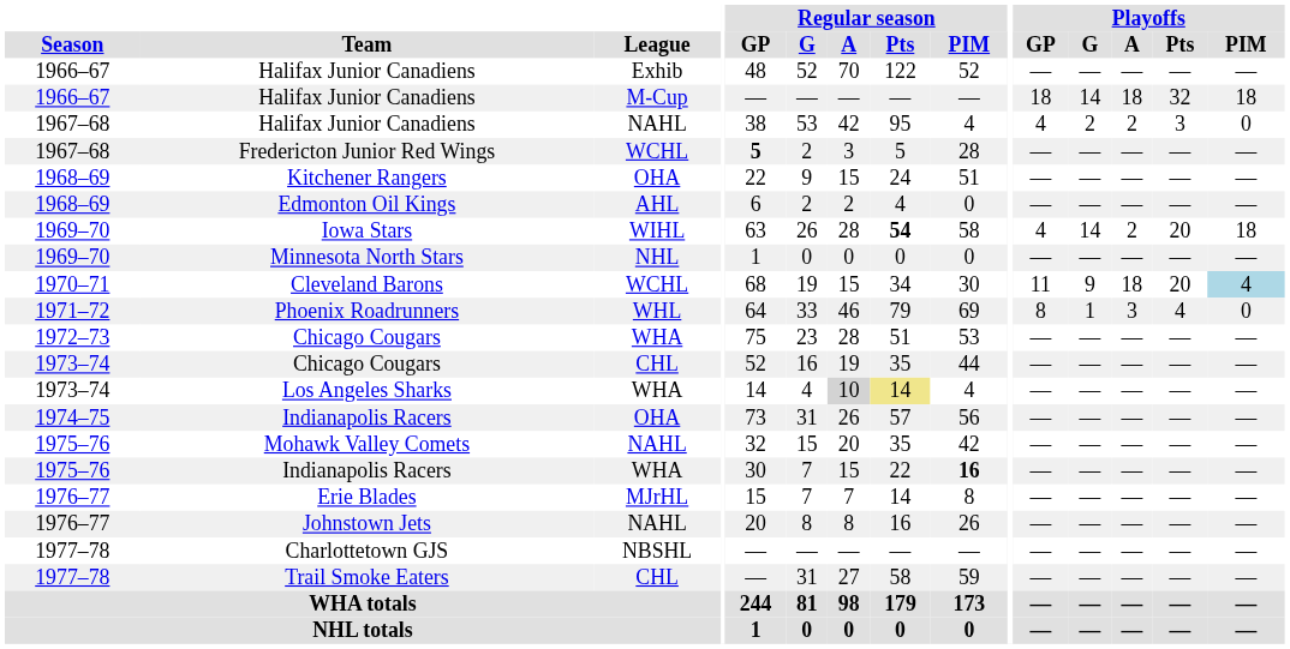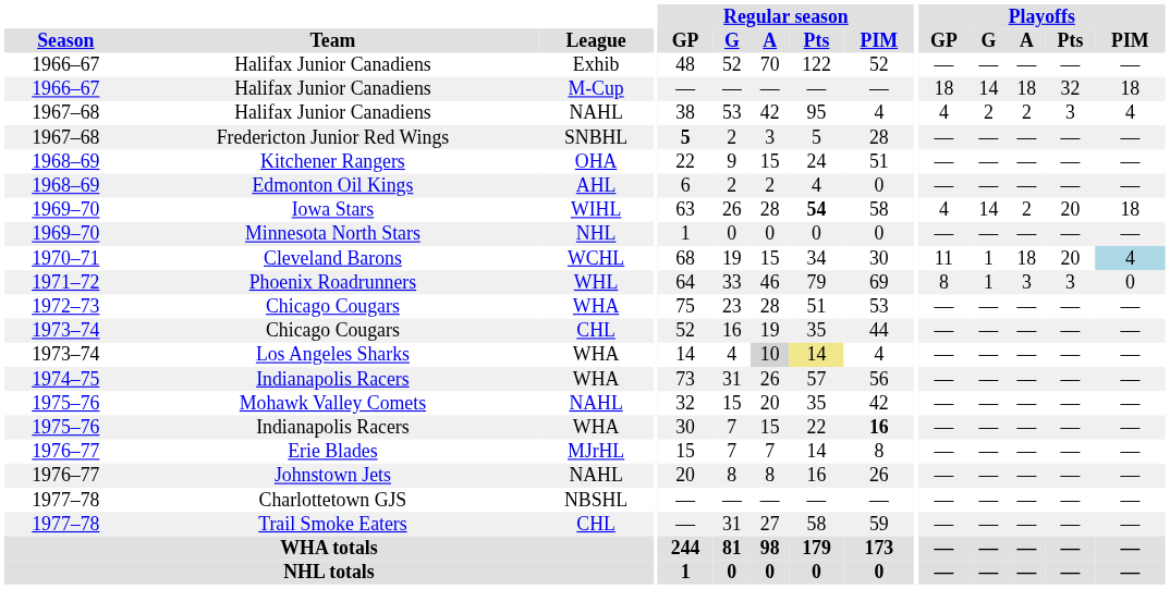 <table border="0" cellpadding="1" cellspacing="0" style="text-align:center; width:60em">
 <tr bgcolor="#e0e0e0">
 <th colspan="3" bgcolor="#ffffff"></th>
 <th rowspan="100" bgcolor="#ffffff"></th>
 <th colspan="5"><a href='#'>Regular season</a></th>
 <th rowspan="100" bgcolor="#ffffff"></th>
 <th colspan="5"><a href='#'>Playoffs</a></th>
 </tr>
 <tr bgcolor="#e0e0e0">
 <th><a href='#'>Season</a></th>
 <th>Team</th>
 <th>League</th>
 <th>GP</th>
 <th><a href='#'>G</a></th>
 <th><a href='#'>A</a></th>
 <th><a href='#'>Pts</a></th>
 <th><a href='#'>PIM</a></th>
 <th>GP</th>
 <th>G</th>
 <th>A</th>
 <th>Pts</th>
 <th>PIM</th>
 </tr>
 <tr>
 <td>1966–67</td>
 <td>Halifax Junior Canadiens</td>
 <td>Exhib</td>
 <td>48</td>
 <td>52</td>
 <td>70</td>
 <td>122</td>
 <td>52</td>
 <td>—</td>
 <td>—</td>
 <td>—</td>
 <td>—</td>
 <td>—</td>
 </tr>
 <tr bgcolor="#f0f0f0">
 <td><a href='#'>1966–67</a></td>
 <td>Halifax Junior Canadiens</td>
 <td><a href='#'>M-Cup</a></td>
 <td>—</td>
 <td>—</td>
 <td>—</td>
 <td>—</td>
 <td>—</td>
 <td>18</td>
 <td>14</td>
 <td>18</td>
 <td>32</td>
 <td>18</td>
 </tr>
 <tr>
 <td>1967–68</td>
 <td>Halifax Junior Canadiens</td>
 <td>NAHL</td>
 <td>38</td>
 <td>53</td>
 <td>42</td>
 <td>95</td>
 <td>4</td>
 <td>4</td>
 <td>2</td>
 <td>2</td>
 <td>3</td>
-<td>0</td>
+<td>4</td>
 </tr>
 <tr bgcolor="#f0f0f0">
 <td>1967–68</td>
 <td>Fredericton Junior Red Wings</td>
-<td><a href='#'>WCHL</a></td>
+<td>SNBHL</td>
 <td><strong>5</strong></td>
 <td>2</td>
 <td>3</td>
 <td>5</td>
 <td>28</td>
 <td>—</td>
 <td>—</td>
 <td>—</td>
 <td>—</td>
 <td>—</td>
 </tr>
 <tr>
 <td><a href='#'>1968–69</a></td>
 <td><a href='#'>Kitchener Rangers</a></td>
 <td><a href='#'>OHA</a></td>
 <td>22</td>
 <td>9</td>
 <td>15</td>
 <td>24</td>
 <td>51</td>
 <td>—</td>
 <td>—</td>
 <td>—</td>
 <td>—</td>
 <td>—</td>
 </tr>
 <tr bgcolor="#f0f0f0">
 <td><a href='#'>1968–69</a></td>
 <td><a href='#'>Edmonton Oil Kings</a></td>
 <td><a href='#'>AHL</a></td>
 <td>6</td>
 <td>2</td>
 <td>2</td>
 <td>4</td>
 <td>0</td>
 <td>—</td>
 <td>—</td>
 <td>—</td>
 <td>—</td>
 <td>—</td>
 </tr>
 <tr>
 <td><a href='#'>1969–70</a></td>
 <td><a href='#'>Iowa Stars</a></td>
 <td><a href='#'>WIHL</a></td>
 <td>63</td>
 <td>26</td>
 <td>28</td>
 <td><strong>54</strong></td>
 <td>58</td>
 <td>4</td>
 <td>14</td>
 <td>2</td>
 <td>20</td>
 <td>18</td>
 </tr>
 <tr bgcolor="#f0f0f0">
 <td><a href='#'>1969–70</a></td>
 <td><a href='#'>Minnesota North Stars</a></td>
 <td><a href='#'>NHL</a></td>
 <td>1</td>
 <td>0</td>
 <td>0</td>
 <td>0</td>
 <td>0</td>
 <td>—</td>
 <td>—</td>
 <td>—</td>
 <td>—</td>
 <td>—</td>
 </tr>
 <tr>
 <td><a href='#'>1970–71</a></td>
 <td><a href='#'>Cleveland Barons</a></td>
 <td><a href='#'>WCHL</a></td>
 <td>68</td>
 <td>19</td>
 <td>15</td>
 <td>34</td>
 <td>30</td>
 <td>11</td>
-<td>9</td>
+<td>1</td>
 <td>18</td>
 <td>20</td>
 <td style="background: lightblue;">4</td>
 </tr>
 <tr bgcolor="#f0f0f0">
 <td><a href='#'>1971–72</a></td>
 <td><a href='#'>Phoenix Roadrunners</a></td>
 <td><a href='#'>WHL</a></td>
 <td>64</td>
 <td>33</td>
 <td>46</td>
 <td>79</td>
 <td>69</td>
 <td>8</td>
 <td>1</td>
 <td>3</td>
-<td>4</td>
+<td>3</td>
 <td>0</td>
 </tr>
 <tr>
 <td><a href='#'>1972–73</a></td>
 <td><a href='#'>Chicago Cougars</a></td>
 <td><a href='#'>WHA</a></td>
 <td>75</td>
 <td>23</td>
 <td>28</td>
 <td>51</td>
 <td>53</td>
 <td>—</td>
 <td>—</td>
 <td>—</td>
 <td>—</td>
 <td>—</td>
 </tr>
 <tr bgcolor="#f0f0f0">
 <td><a href='#'>1973–74</a></td>
 <td>Chicago Cougars</td>
 <td><a href='#'>CHL</a></td>
 <td>52</td>
 <td>16</td>
 <td>19</td>
 <td>35</td>
 <td>44</td>
 <td>—</td>
 <td>—</td>
 <td>—</td>
 <td>—</td>
 <td>—</td>
 </tr>
 <tr>
 <td>1973–74</td>
 <td><a href='#'>Los Angeles Sharks</a></td>
 <td>WHA</td>
 <td>14</td>
 <td>4</td>
 <td style="background: lightgrey;">10</td>
 <td style="background: khaki;">14</td>
 <td>4</td>
 <td>—</td>
 <td>—</td>
 <td>—</td>
 <td>—</td>
 <td>—</td>
 </tr>
 <tr bgcolor="#f0f0f0">
 <td><a href='#'>1974–75</a></td>
 <td><a href='#'>Indianapolis Racers</a></td>
-<td><a href='#'>OHA</a></td>
+<td>WHA</td>
 <td>73</td>
 <td>31</td>
 <td>26</td>
 <td>57</td>
 <td>56</td>
 <td>—</td>
 <td>—</td>
 <td>—</td>
 <td>—</td>
 <td>—</td>
 </tr>
 <tr>
 <td><a href='#'>1975–76</a></td>
 <td><a href='#'>Mohawk Valley Comets</a></td>
 <td><a href='#'>NAHL</a></td>
 <td>32</td>
 <td>15</td>
 <td>20</td>
 <td>35</td>
 <td>42</td>
 <td>—</td>
 <td>—</td>
 <td>—</td>
 <td>—</td>
 <td>—</td>
 </tr>
 <tr bgcolor="#f0f0f0">
 <td><a href='#'>1975–76</a></td>
 <td>Indianapolis Racers</td>
 <td>WHA</td>
 <td>30</td>
 <td>7</td>
 <td>15</td>
 <td>22</td>
 <td><strong>16</strong></td>
 <td>—</td>
 <td>—</td>
 <td>—</td>
 <td>—</td>
 <td>—</td>
 </tr>
 <tr>
 <td><a href='#'>1976–77</a></td>
 <td><a href='#'>Erie Blades</a></td>
 <td><a href='#'>MJrHL</a></td>
 <td>15</td>
 <td>7</td>
 <td>7</td>
 <td>14</td>
 <td>8</td>
 <td>—</td>
 <td>—</td>
 <td>—</td>
 <td>—</td>
 <td>—</td>
 </tr>
 <tr bgcolor="#f0f0f0">
 <td>1976–77</td>
 <td><a href='#'>Johnstown Jets</a></td>
 <td>NAHL</td>
 <td>20</td>
 <td>8</td>
 <td>8</td>
 <td>16</td>
 <td>26</td>
 <td>—</td>
 <td>—</td>
 <td>—</td>
 <td>—</td>
 <td>—</td>
 </tr>
 <tr>
 <td>1977–78</td>
 <td>Charlottetown GJS</td>
 <td>NBSHL</td>
 <td>—</td>
 <td>—</td>
 <td>—</td>
 <td>—</td>
 <td>—</td>
 <td>—</td>
 <td>—</td>
 <td>—</td>
 <td>—</td>
 <td>—</td>
 </tr>
 <tr bgcolor="#f0f0f0">
 <td><a href='#'>1977–78</a></td>
 <td><a href='#'>Trail Smoke Eaters</a></td>
 <td><a href='#'>CHL</a></td>
 <td>—</td>
 <td>31</td>
 <td>27</td>
 <td>58</td>
 <td>59</td>
 <td>—</td>
 <td>—</td>
 <td>—</td>
 <td>—</td>
 <td>—</td>
 </tr>
 <tr bgcolor="#e0e0e0">
 <th colspan="3">WHA totals</th>
 <th>244</th>
 <th>81</th>
 <th>98</th>
 <th>179</th>
 <th>173</th>
 <th>—</th>
 <th>—</th>
 <th>—</th>
 <th>—</th>
 <th>—</th>
 </tr>
 <tr bgcolor="#e0e0e0">
 <th colspan="3">NHL totals</th>
 <th>1</th>
 <th>0</th>
 <th>0</th>
 <th>0</th>
 <th>0</th>
 <th>—</th>
 <th>—</th>
 <th>—</th>
 <th>—</th>
 <th>—</th>
 </tr>
 </table>
